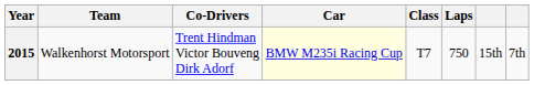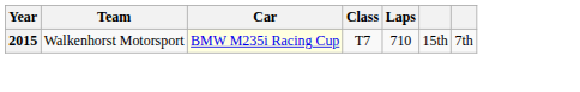 <table class="wikitable" style="font-size:90%">
 <tr>
 <th>Year</th>
 <th>Team</th>
-<th>Co-Drivers</th>
 <th>Car</th>
 <th>Class</th>
 <th>Laps</th>
 <th></th>
 <th></th>
 </tr>
 <tr align="center">
 <th>2015</th>
 <td align=left nowrap> Walkenhorst Motorsport</td>
-<td align=left nowrap> <a href='#'>Trent Hindman</a><br> Victor Bouveng<br> <a href='#'>Dirk Adorf</a></td>
 <td align=left nowrap style="background: lightyellow;"><a href='#'>BMW M235i Racing Cup</a></td>
 <td>T7</td>
-<td>750</td>
+<td>710</td>
 <td>15th</td>
 <td>7th</td>
 </tr>
 </table>
